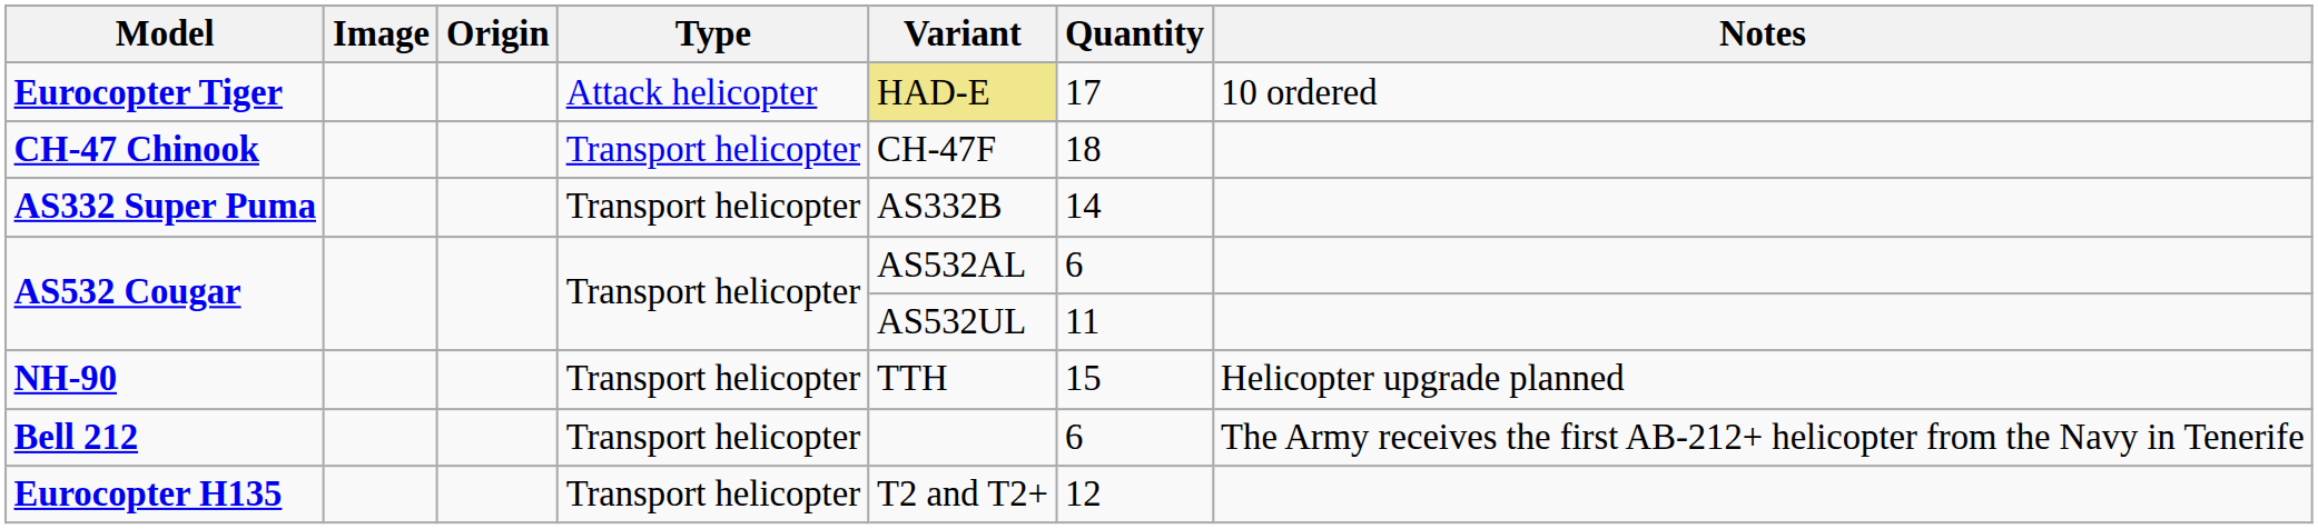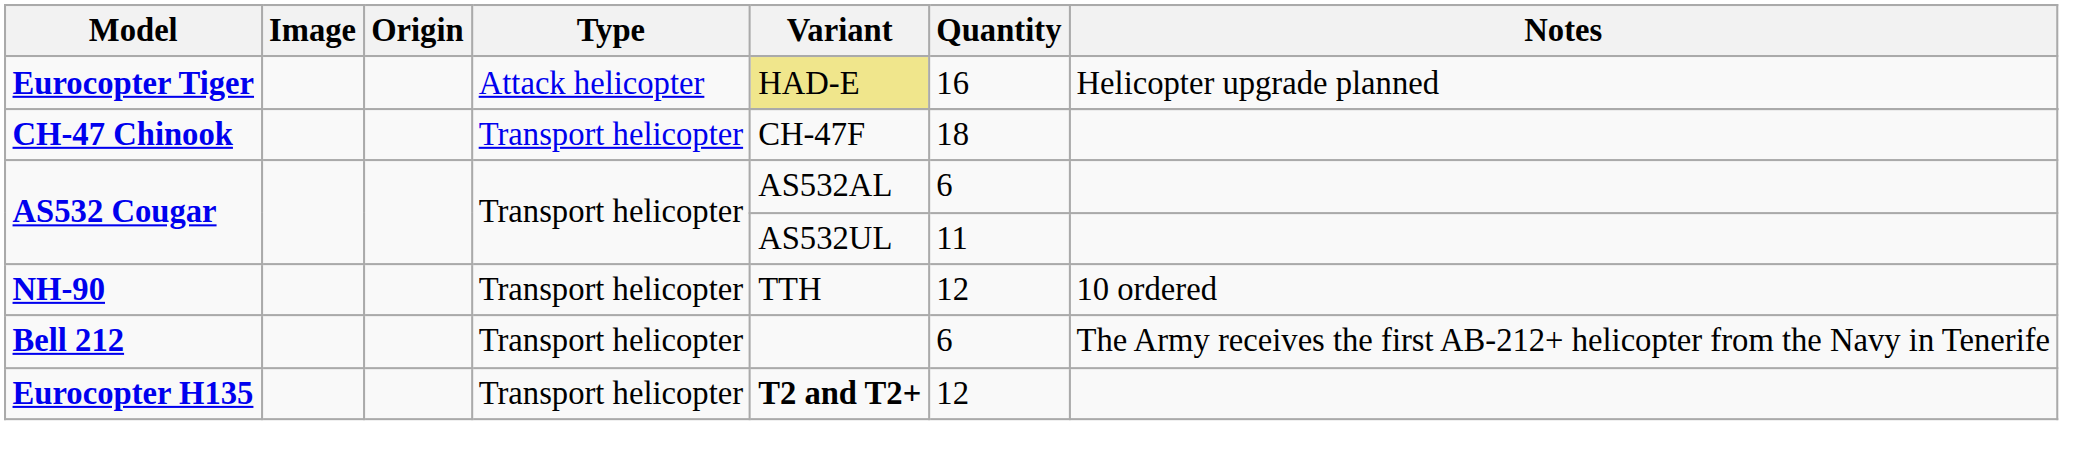 <table class="wikitable">
 <tr>
 <th>Model</th>
 <th>Image</th>
 <th>Origin</th>
 <th>Type</th>
 <th>Variant</th>
 <th>Quantity</th>
 <th>Notes</th>
 </tr>
 <tr>
 <td><strong><a href='#'>Eurocopter Tiger</a></strong></td>
 <td></td>
 <td></td>
 <td><a href='#'>Attack helicopter</a></td>
 <td style="background: khaki;">HAD-E</td>
-<td>17</td>
-<td>10 ordered</td>
+<td>16</td>
+<td>Helicopter upgrade planned</td>
 </tr>
 <tr>
 <td rowspan="2"><strong><a href='#'>CH-47 Chinook</a></strong></td>
 <td rowspan="2"></td>
 <td rowspan="2"></td>
 <td rowspan="2"><a href='#'>Transport helicopter</a></td>
 </tr>
 <tr>
 <td>CH-47F</td>
 <td>18</td>
-<td></td>
-</tr>
-<tr>
-<td><strong><a href='#'>AS332 Super Puma</a></strong></td>
-<td></td>
-<td></td>
-<td>Transport helicopter</td>
-<td>AS332B</td>
-<td>14</td>
 <td></td>
 </tr>
 <tr>
 <td rowspan="2"><strong><a href='#'>AS532 Cougar</a></strong></td>
 <td rowspan="2"></td>
 <td rowspan="2"></td>
 <td rowspan="2">Transport helicopter</td>
 <td>AS532AL</td>
 <td>6</td>
 <td></td>
 </tr>
 <tr>
 <td>AS532UL</td>
 <td>11</td>
 <td></td>
 </tr>
 <tr>
 <td><strong><a href='#'>NH-90</a></strong></td>
 <td></td>
 <td></td>
 <td>Transport helicopter</td>
 <td>TTH</td>
-<td>15</td>
-<td>Helicopter upgrade planned</td>
+<td>12</td>
+<td>10 ordered</td>
 </tr>
 <tr>
 <td><strong><a href='#'>Bell 212</a></strong></td>
 <td></td>
 <td></td>
 <td>Transport helicopter</td>
 <td></td>
 <td>6</td>
 <td>The Army receives the first AB-212+ helicopter from the Navy in Tenerife</td>
 </tr>
 <tr>
 <td><strong><a href='#'>Eurocopter H135</a></strong></td>
 <td></td>
 <td></td>
 <td>Transport helicopter</td>
-<td>T2 and T2+</td>
+<td><strong>T2 and T2+</strong></td>
 <td>12</td>
 <td></td>
 </tr>
 </table>
